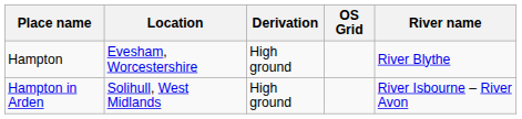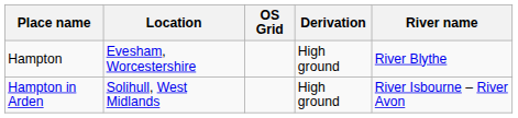 <table class=wikitable>
 <tr>
 <th>Place name</th>
 <th>Location</th>
+<th>OS Grid</th>
 <th>Derivation</th>
-<th>OS Grid</th>
 <th>River name</th>
 </tr>
 <tr>
 <td>Hampton</td>
 <td><a href='#'>Evesham</a>, <a href='#'>Worcestershire</a></td>
+<td></td>
 <td>High ground</td>
-<td></td>
 <td><a href='#'>River Blythe</a></td>
 </tr>
 <tr>
 <td><a href='#'>Hampton in Arden</a></td>
 <td><a href='#'>Solihull</a>, <a href='#'>West Midlands</a></td>
+<td></td>
 <td>High ground</td>
-<td></td>
 <td><a href='#'>River Isbourne</a> – <a href='#'>River Avon</a></td>
 </tr>
 </table>
